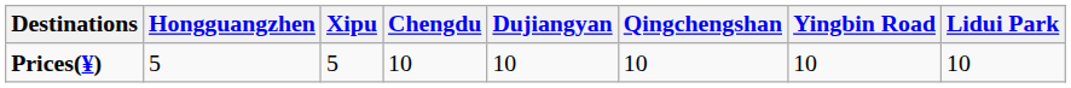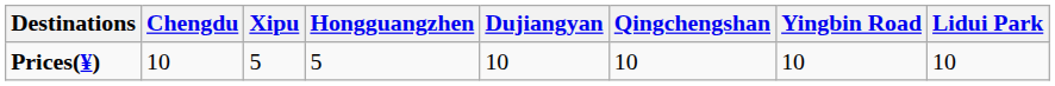 <table class="wikitable" align="center">
 <tr>
 <th>Destinations</th>
+<th><a href='#'>Chengdu</a></th>
+<th><a href='#'>Xipu</a></th>
 <th><a href='#'>Hongguangzhen</a></th>
-<th><a href='#'>Xipu</a></th>
-<th><a href='#'>Chengdu</a></th>
 <th><a href='#'>Dujiangyan</a></th>
 <th><a href='#'>Qingchengshan</a></th>
 <th><a href='#'>Yingbin Road</a></th>
 <th><a href='#'>Lidui Park</a></th>
 </tr>
 <tr>
 <td><strong>Prices(<a href='#'>¥</a>)</strong></td>
+<td>10</td>
 <td>5</td>
 <td>5</td>
 <td>10</td>
 <td>10</td>
 <td>10</td>
 <td>10</td>
-<td>10</td>
 </tr>
 </table>
